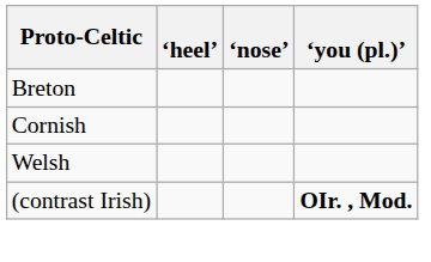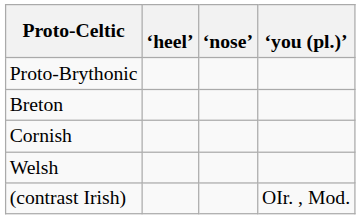 <table class="wikitable" style="margin-left: 1.6em">
 <tr>
 <th>Proto-Celtic</th>
 <th><br><span>‘heel’</span></th>
 <th><br><span>‘nose’</span></th>
 <th><br><span>‘you (pl.)’</span></th>
+</tr>
+<tr>
+<td>Proto-Brythonic</td>
+<td></td>
+<td></td>
+<td></td>
 </tr>
 <tr>
 <td>Breton</td>
 <td></td>
 <td></td>
 <td></td>
 </tr>
 <tr>
 <td>Cornish</td>
 <td></td>
 <td></td>
 <td></td>
 </tr>
 <tr>
 <td>Welsh</td>
 <td></td>
 <td></td>
 <td></td>
 </tr>
 <tr>
 <td>(contrast Irish)</td>
 <td></td>
 <td></td>
-<td><strong>OIr. , Mod. </strong></td>
+<td>OIr. , Mod. </td>
 </tr>
 </table>
